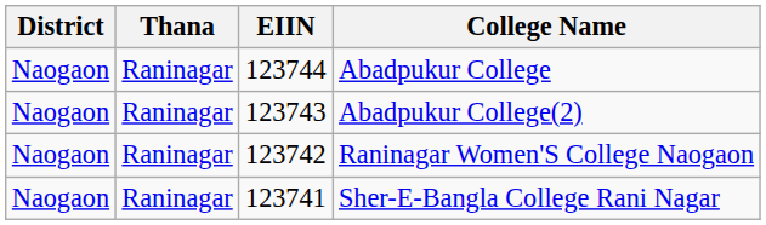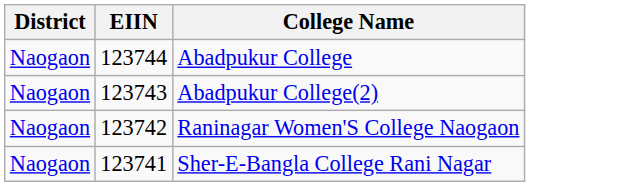 <table class="wikitable">
 <tr>
 <th style="text-align: center;">District</th>
-<th style="text-align: center;">Thana</th>
 <th style="text-align: center;">EIIN</th>
 <th style="text-align: center;">College Name</th>
 </tr>
 <tr>
 <td style="text-align: center;"><a href='#'>Naogaon</a></td>
-<td style="text-align: center;"><a href='#'>Raninagar</a></td>
 <td style="text-align: center;">123744</td>
 <td><a href='#'>Abadpukur College</a></td>
 </tr>
 <tr>
 <td style="text-align: center;"><a href='#'>Naogaon</a></td>
-<td style="text-align: center;"><a href='#'>Raninagar</a></td>
 <td style="text-align: center;">123743</td>
 <td><a href='#'>Abadpukur College(2)</a></td>
 </tr>
 <tr>
 <td style="text-align: center;"><a href='#'>Naogaon</a></td>
-<td style="text-align: center;"><a href='#'>Raninagar</a></td>
 <td style="text-align: center;">123742</td>
 <td><a href='#'>Raninagar Women'S College Naogaon</a></td>
 </tr>
 <tr>
 <td style="text-align: center;"><a href='#'>Naogaon</a></td>
-<td style="text-align: center;"><a href='#'>Raninagar</a></td>
 <td style="text-align: center;">123741</td>
 <td><a href='#'>Sher-E-Bangla College Rani Nagar</a></td>
 </tr>
 </table>
